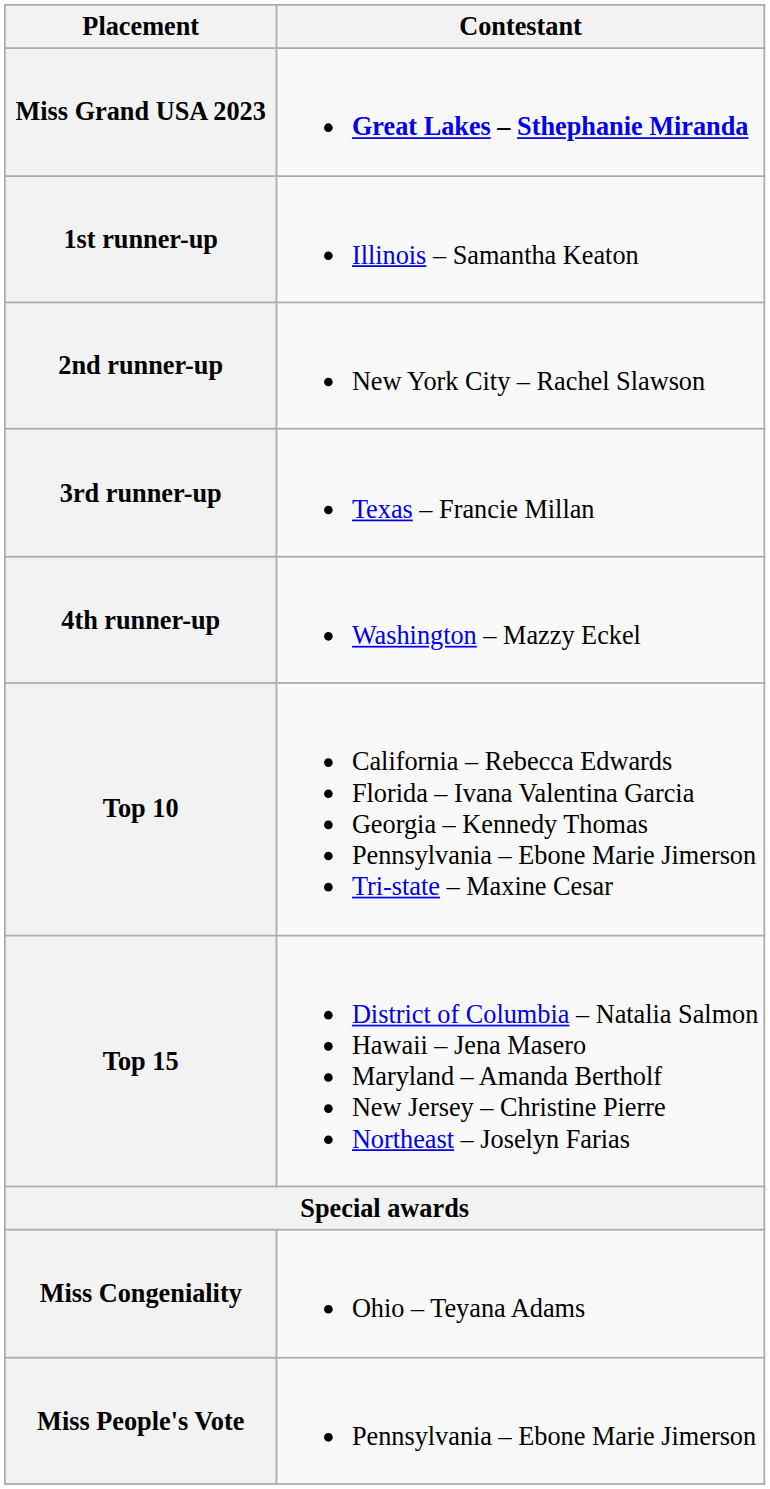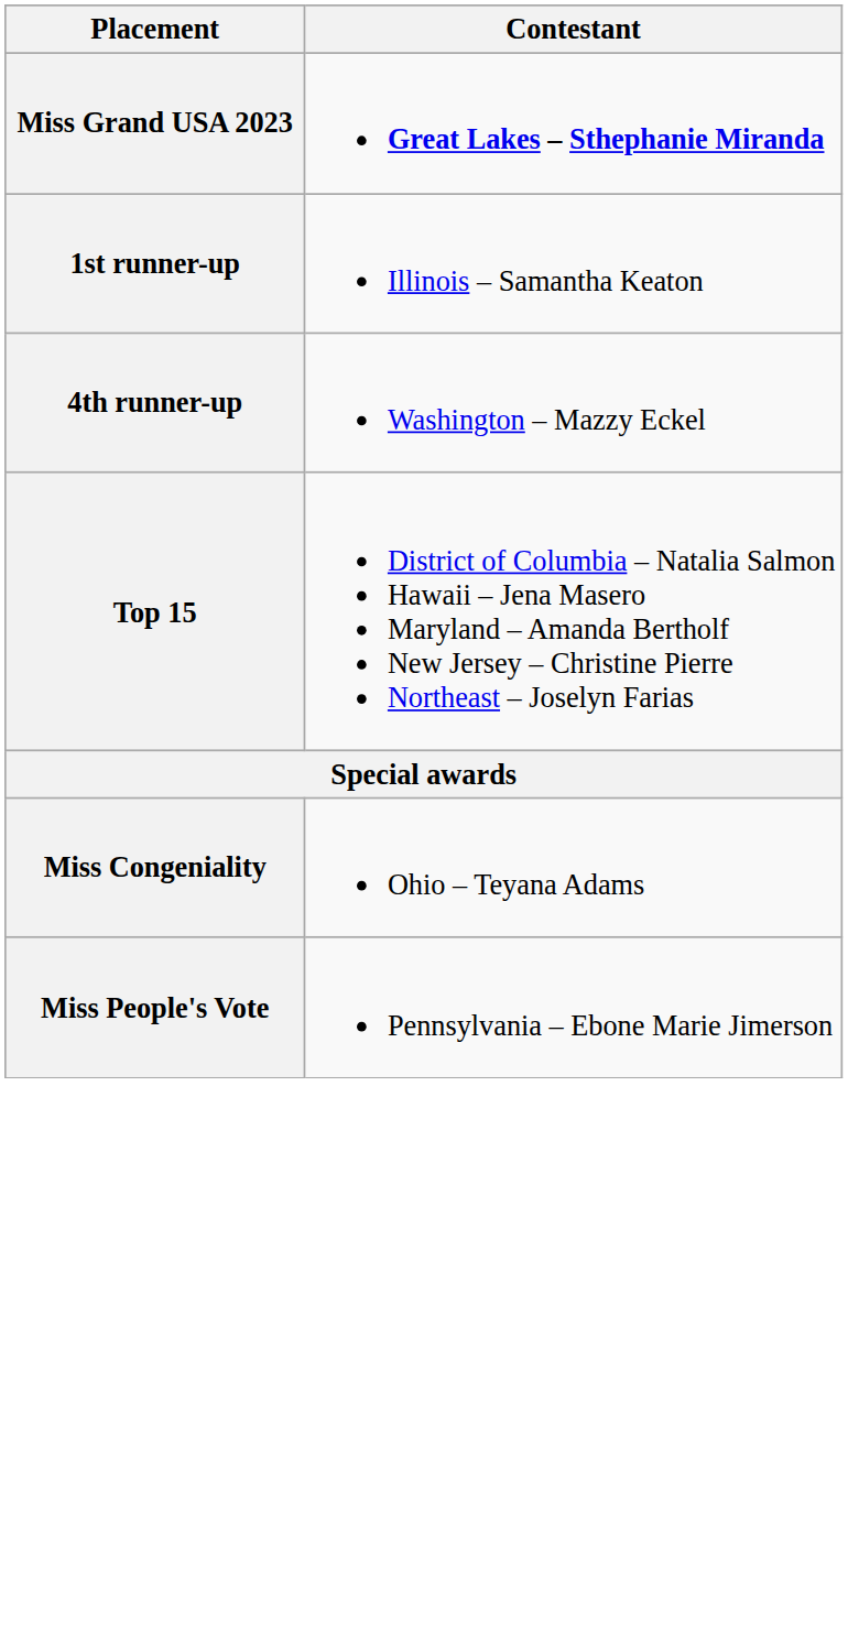 <table class="wikitable" style="font-size: 95%;">
 <tr>
 <th width=150px>Placement</th>
 <th>Contestant</th>
 </tr>
 <tr>
 <th>Miss Grand USA 2023</th>
 <td><strong><br><ul><li><a href='#'>Great Lakes</a> – <a href='#'>Sthephanie Miranda</a></li></ul></strong></td>
 </tr>
 <tr>
 <th>1st runner-up</th>
 <td><br><ul><li><a href='#'>Illinois</a> – Samantha Keaton</li></ul></td>
 </tr>
 <tr>
-<th>2nd runner-up</th>
-<td><br><ul><li>New York City – Rachel Slawson</li></ul></td>
-</tr>
-<tr>
-<th>3rd runner-up</th>
-<td><br><ul><li><a href='#'>Texas</a> – Francie Millan</li></ul></td>
-</tr>
-<tr>
 <th>4th runner-up</th>
 <td><br><ul><li><a href='#'>Washington</a> – Mazzy Eckel</li></ul></td>
-</tr>
-<tr>
-<th>Top 10</th>
-<td><br><ul><li>California – Rebecca Edwards</li><li>Florida – Ivana Valentina Garcia</li><li>Georgia – Kennedy Thomas</li><li>Pennsylvania – Ebone Marie Jimerson</li><li><a href='#'>Tri-state</a> – Maxine Cesar</li></ul></td>
 </tr>
 <tr>
 <th>Top 15</th>
 <td><br><ul><li><a href='#'>District of Columbia</a> – Natalia Salmon</li><li>Hawaii – Jena Masero</li><li>Maryland – Amanda Bertholf</li><li>New Jersey – Christine Pierre</li><li><a href='#'>Northeast</a> – Joselyn Farias</li></ul></td>
 </tr>
 <tr>
 <th colspan=2>Special awards</th>
 </tr>
 <tr>
 <th>Miss Congeniality</th>
 <td><br><ul><li>Ohio – Teyana Adams</li></ul></td>
 </tr>
 <tr>
 <th>Miss People's Vote</th>
 <td><br><ul><li>Pennsylvania – Ebone Marie Jimerson</li></ul></td>
 </tr>
 </table>
